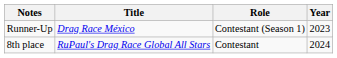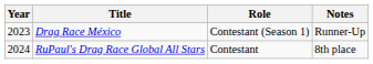 <table class="wikitable">
 <tr>
-<th>Notes</th>
+<th>Year</th>
 <th>Title</th>
 <th>Role</th>
-<th>Year</th>
+<th>Notes</th>
 </tr>
 <tr>
-<td>Runner-Up</td>
+<td>2023</td>
 <td><em><a href='#'>Drag Race México</a></em></td>
 <td>Contestant (Season 1)</td>
-<td>2023</td>
+<td>Runner-Up</td>
 </tr>
 <tr>
-<td>8th place</td>
+<td>2024</td>
 <td><em><a href='#'>RuPaul's Drag Race Global All Stars</a></em></td>
 <td>Contestant</td>
-<td>2024</td>
+<td>8th place</td>
 </tr>
 </table>
